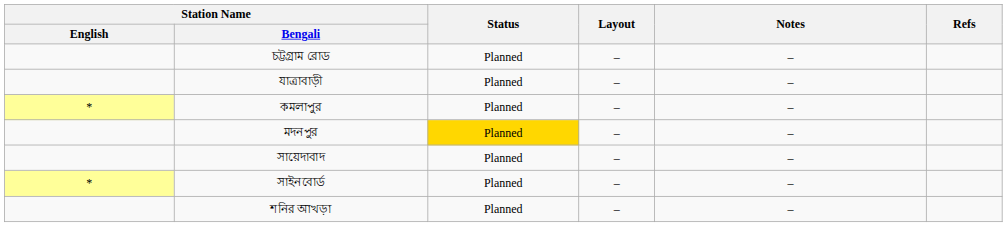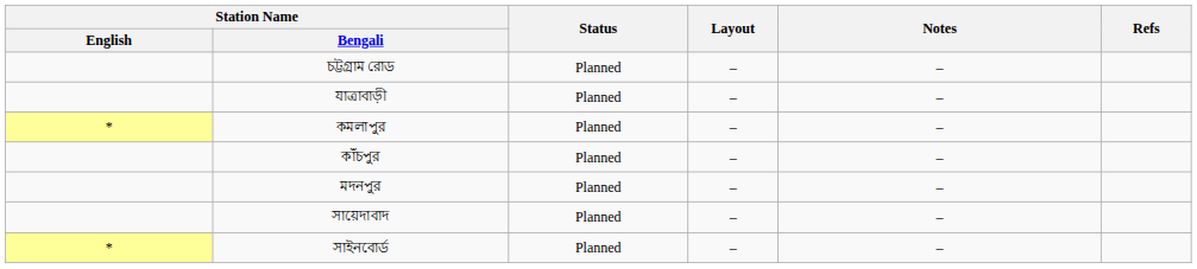 <table class="wikitable sortable" width="100%" style="font-size:95%;">
 <tr>
 <th colspan="2" width="28%">Station Name</th>
 <th rowspan="2" width="10%">Status</th>
 <th rowspan="2" width="5%">Layout</th>
 <th rowspan="2" width="18%">Notes</th>
 <th rowspan="2" width="5%">Refs</th>
 </tr>
 <tr>
 <th>English</th>
 <th><a href='#'>Bengali</a></th>
 </tr>
 <tr>
 <td align="center"></td>
 <td align="center">চট্টগ্রাম রোড</td>
 <td align="center">Planned</td>
 <td align="center">–</td>
 <td align="center">–</td>
 <td></td>
 </tr>
 <tr>
 <td align="center"></td>
 <td align="center">যাত্রাবাড়ী</td>
 <td align="center">Planned</td>
 <td align="center">–</td>
 <td align="center">–</td>
 <td></td>
 </tr>
 <tr>
 <td style="background-color:#FFFF99" align="center"> *</td>
 <td align="center">কমলাপুর</td>
 <td align="center">Planned</td>
 <td align="center">–</td>
 <td align="center">–</td>
 <td></td>
 </tr>
 <tr>
 <td align="center"></td>
+<td align="center">কাঁচপুর</td>
+<td align="center">Planned</td>
+<td align="center">–</td>
+<td align="center">–</td>
+<td></td>
+</tr>
+<tr>
+<td align="center"></td>
 <td align="center">মদনপুর</td>
-<td align="center" style="background: gold;">Planned</td>
+<td align="center">Planned</td>
 <td align="center">–</td>
 <td align="center">–</td>
 <td></td>
 </tr>
 <tr>
 <td align="center"></td>
 <td align="center">সায়েদাবাদ</td>
 <td align="center">Planned</td>
 <td align="center">–</td>
 <td align="center">–</td>
 <td></td>
 </tr>
 <tr>
 <td style="background-color:#FFFF99" align="center"> *</td>
 <td align="center">সাইনবোর্ড</td>
 <td align="center">Planned</td>
 <td align="center">–</td>
 <td align="center">–</td>
 <td></td>
 </tr>
-<tr>
-<td align="center"></td>
-<td align="center">শনির আখড়া</td>
-<td align="center">Planned</td>
-<td align="center">–</td>
-<td align="center">–</td>
-<td></td>
-</tr>
 </table>
